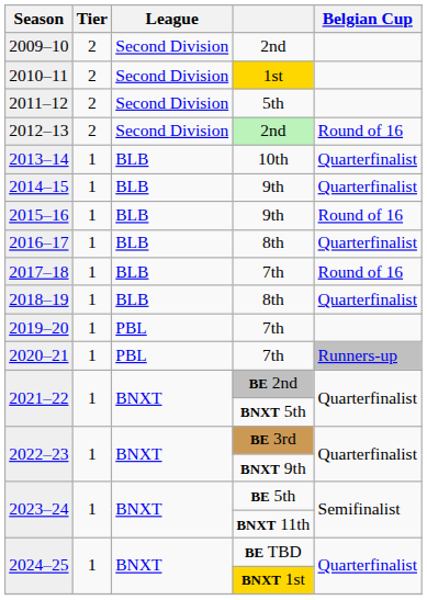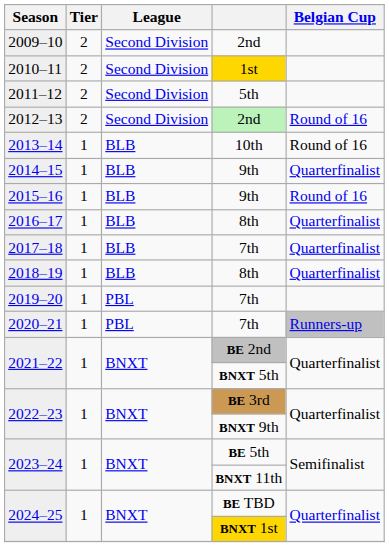 <table class="wikitable" style="font-size:85%">
 <tr>
 <th>Season</th>
 <th>Tier</th>
 <th>League</th>
 <th></th>
 <th><a href='#'>Belgian Cup</a></th>
 </tr>
 <tr>
 <td style="background:#efefef;">2009–10</td>
 <td align="center">2</td>
 <td><a href='#'>Second Division</a></td>
 <td align=center>2nd</td>
 <td></td>
 </tr>
 <tr>
 <td style="background:#efefef;">2010–11</td>
 <td align="center">2</td>
 <td><a href='#'>Second Division</a></td>
 <td align="center" bgcolor=gold>1st</td>
 <td></td>
 </tr>
 <tr>
 <td style="background:#efefef;">2011–12</td>
 <td align="center">2</td>
 <td><a href='#'>Second Division</a></td>
 <td style="background: " align="center">5th</td>
 <td></td>
 </tr>
 <tr>
 <td style="background:#efefef;">2012–13</td>
 <td align="center">2</td>
 <td><a href='#'>Second Division</a></td>
 <td align="center" bgcolor=#BBF3BB>2nd</td>
 <td><a href='#'>Round of 16</a></td>
 </tr>
 <tr>
 <td style="background:#efefef;"><a href='#'>2013–14</a></td>
 <td align="center">1</td>
 <td><a href='#'>BLB</a></td>
 <td style="background: " align="center">10th</td>
-<td><a href='#'>Quarterfinalist</a></td>
+<td>Round of 16</td>
 </tr>
 <tr>
 <td style="background:#efefef;"><a href='#'>2014–15</a></td>
 <td align="center">1</td>
 <td><a href='#'>BLB</a></td>
 <td style="background: " align="center">9th</td>
 <td><a href='#'>Quarterfinalist</a></td>
 </tr>
 <tr>
 <td style="background:#efefef;"><a href='#'>2015–16</a></td>
 <td align="center">1</td>
 <td><a href='#'>BLB</a></td>
 <td style="background: " align="center">9th</td>
 <td><a href='#'>Round of 16</a></td>
 </tr>
 <tr>
 <td style="background:#efefef;"><a href='#'>2016–17</a></td>
 <td align="center">1</td>
 <td><a href='#'>BLB</a></td>
 <td style="background: " align="center">8th</td>
 <td><a href='#'>Quarterfinalist</a></td>
 </tr>
 <tr>
 <td style="background:#efefef;"><a href='#'>2017–18</a></td>
 <td align="center">1</td>
 <td><a href='#'>BLB</a></td>
 <td style="background: " align="center">7th</td>
-<td><a href='#'>Round of 16</a></td>
+<td><a href='#'>Quarterfinalist</a></td>
 </tr>
 <tr>
 <td style="background:#efefef;"><a href='#'>2018–19</a></td>
 <td align="center">1</td>
 <td><a href='#'>BLB</a></td>
 <td style="background: " align="center">8th</td>
 <td><a href='#'>Quarterfinalist</a></td>
 </tr>
 <tr>
 <td style="background:#efefef;"><a href='#'>2019–20</a></td>
 <td align="center">1</td>
 <td><a href='#'>PBL</a></td>
 <td style="background: " align="center">7th</td>
 <td></td>
 </tr>
 <tr>
 <td style="background:#efefef;"><a href='#'>2020–21</a></td>
 <td align="center">1</td>
 <td><a href='#'>PBL</a></td>
 <td style="background: " align="center">7th</td>
 <td bgcolor=silver><a href='#'>Runners-up</a></td>
 </tr>
 <tr>
 <td rowspan=2 style="background:#efefef;"><a href='#'>2021–22</a></td>
 <td rowspan=2 align="center">1</td>
 <td rowspan=2><a href='#'>BNXT</a></td>
 <td bgcolor=silver style="text-align:center;"><small><strong>BE</strong></small> 2nd</td>
 <td rowspan=2>Quarterfinalist</td>
 </tr>
 <tr>
 <td style="text-align:center;"><small><strong>BNXT</strong></small> 5th</td>
 </tr>
 <tr>
 <td rowspan=2 style="background:#efefef;"><a href='#'>2022–23</a></td>
 <td rowspan=2 align="center">1</td>
 <td rowspan=2><a href='#'>BNXT</a></td>
 <td bgcolor=#c95 style="text-align:center;"><small><strong>BE</strong></small> 3rd</td>
 <td rowspan=2>Quarterfinalist</td>
 </tr>
 <tr>
 <td style="text-align:center;"><small><strong>BNXT</strong></small> 9th</td>
 </tr>
 <tr>
 <td rowspan=2 style="background:#efefef;"><a href='#'>2023–24</a></td>
 <td rowspan=2 align="center">1</td>
 <td rowspan=2><a href='#'>BNXT</a></td>
 <td style="text-align:center;"><small><strong>BE</strong></small> 5th</td>
 <td rowspan=2>Semifinalist</td>
 </tr>
 <tr>
 <td style="text-align:center;"><small><strong>BNXT</strong></small> 11th</td>
 </tr>
 <tr>
 <td rowspan=2 style="background:#efefef;"><a href='#'>2024–25</a></td>
 <td rowspan=2 align="center">1</td>
 <td rowspan=2><a href='#'>BNXT</a></td>
 <td style="text-align:center;"><small><strong>BE</strong></small> TBD</td>
 <td rowspan=2><a href='#'>Quarterfinalist</a></td>
 </tr>
 <tr>
 <td bgcolor=gold style="text-align:center;"><small><strong>BNXT</strong></small> 1st</td>
 </tr>
 <tr>
 </tr>
 </table>
